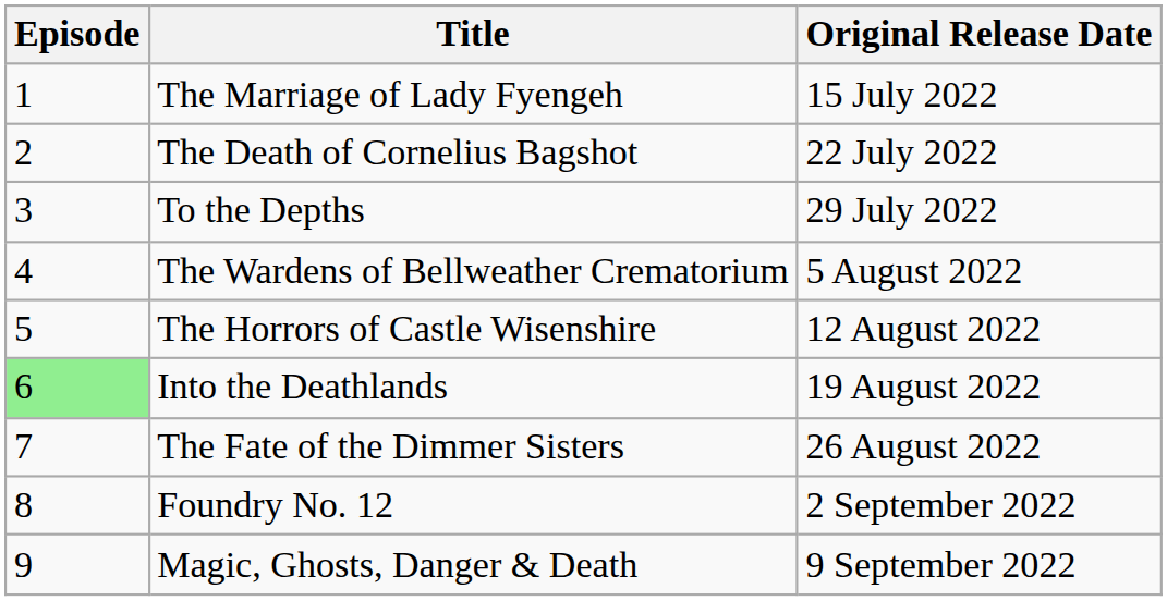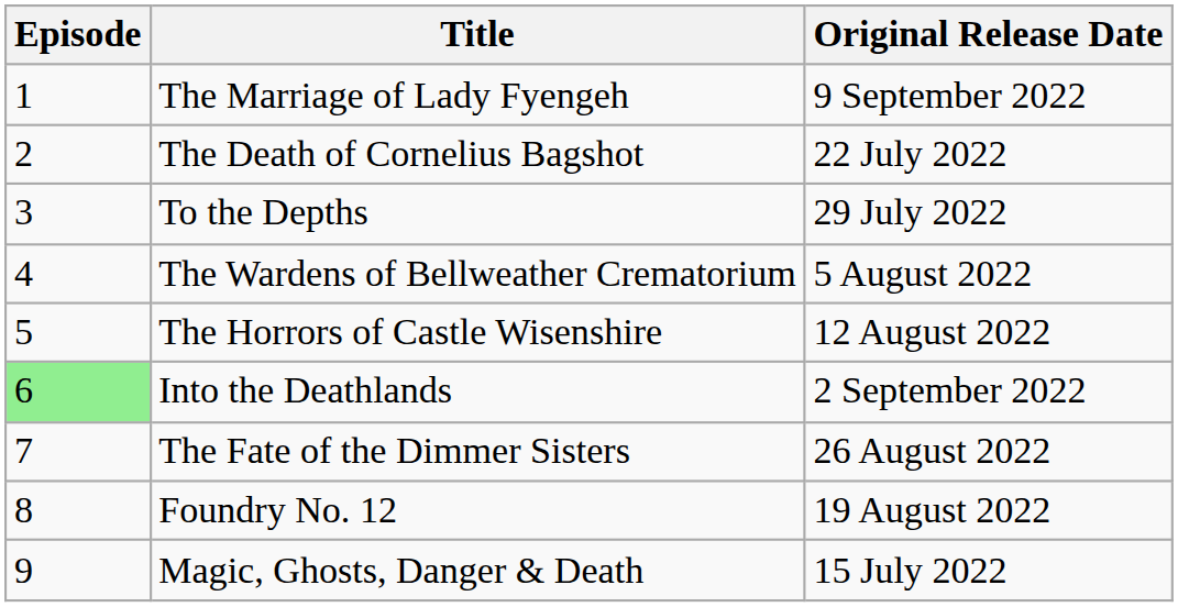 <table class="wikitable">
 <tr>
 <th>Episode</th>
 <th>Title</th>
 <th>Original Release Date</th>
 </tr>
 <tr>
 <td>1</td>
 <td>The Marriage of Lady Fyengeh</td>
-<td>15 July 2022</td>
+<td>9 September 2022</td>
 </tr>
 <tr>
 <td>2</td>
 <td>The Death of Cornelius Bagshot</td>
 <td>22 July 2022</td>
 </tr>
 <tr>
 <td>3</td>
 <td>To the Depths</td>
 <td>29 July 2022</td>
 </tr>
 <tr>
 <td>4</td>
 <td>The Wardens of Bellweather Crematorium</td>
 <td>5 August 2022</td>
 </tr>
 <tr>
 <td>5</td>
 <td>The Horrors of Castle Wisenshire</td>
 <td>12 August 2022</td>
 </tr>
 <tr>
 <td style="background: lightgreen;">6</td>
 <td>Into the Deathlands</td>
-<td>19 August 2022</td>
+<td>2 September 2022</td>
 </tr>
 <tr>
 <td>7</td>
 <td>The Fate of the Dimmer Sisters</td>
 <td>26 August 2022</td>
 </tr>
 <tr>
 <td>8</td>
 <td>Foundry No. 12</td>
-<td>2 September 2022</td>
+<td>19 August 2022</td>
 </tr>
 <tr>
 <td>9</td>
 <td>Magic, Ghosts, Danger & Death</td>
-<td>9 September 2022</td>
+<td>15 July 2022</td>
 </tr>
 </table>
